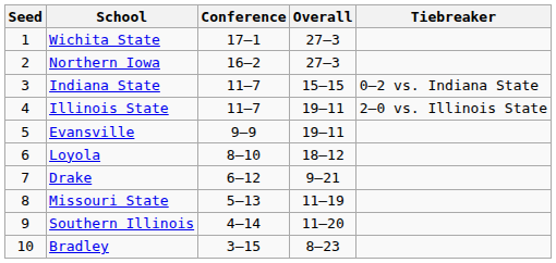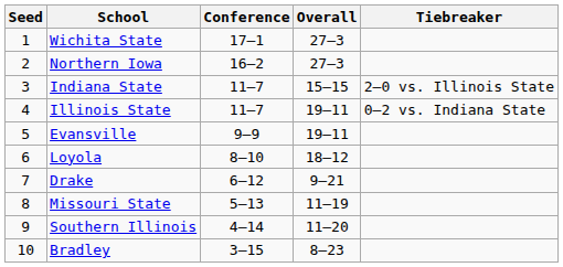 <table class="wikitable" style="text-align:center">
 <tr>
 <th>Seed</th>
 <th>School</th>
 <th>Conference</th>
 <th>Overall</th>
 <th>Tiebreaker</th>
 </tr>
 <tr>
 <td>1</td>
 <td align=left><a href='#'>Wichita State</a></td>
 <td>17–1</td>
 <td>27–3</td>
 <td></td>
 </tr>
 <tr>
 <td>2</td>
 <td align=left><a href='#'>Northern Iowa</a></td>
 <td>16–2</td>
 <td>27–3</td>
 <td></td>
 </tr>
 <tr>
 <td>3</td>
 <td align=left><a href='#'>Indiana State</a></td>
 <td>11–7</td>
 <td>15–15</td>
-<td align=left>0–2 vs. Indiana State</td>
+<td align=left>2–0 vs. Illinois State</td>
 </tr>
 <tr>
 <td>4</td>
 <td align=left><a href='#'>Illinois State</a></td>
 <td>11–7</td>
 <td>19–11</td>
-<td align=left>2–0 vs. Illinois State</td>
+<td align=left>0–2 vs. Indiana State</td>
 </tr>
 <tr>
 <td>5</td>
 <td align=left><a href='#'>Evansville</a></td>
 <td>9–9</td>
 <td>19–11</td>
 <td></td>
 </tr>
 <tr>
 <td>6</td>
 <td align=left><a href='#'>Loyola</a></td>
 <td>8–10</td>
 <td>18–12</td>
 <td></td>
 </tr>
 <tr>
 <td>7</td>
 <td align=left><a href='#'>Drake</a></td>
 <td>6–12</td>
 <td>9–21</td>
 <td></td>
 </tr>
 <tr>
 <td>8</td>
 <td align=left><a href='#'>Missouri State</a></td>
 <td>5–13</td>
 <td>11–19</td>
 <td></td>
 </tr>
 <tr>
 <td>9</td>
 <td align=left><a href='#'>Southern Illinois</a></td>
 <td>4–14</td>
 <td>11–20</td>
 <td></td>
 </tr>
 <tr>
 <td>10</td>
 <td align=left><a href='#'>Bradley</a></td>
 <td>3–15</td>
 <td>8–23</td>
 <td></td>
 </tr>
 </table>
